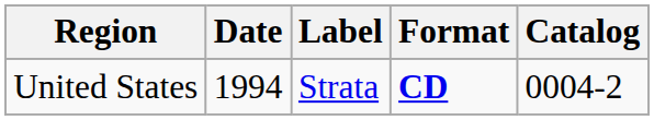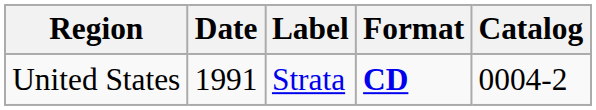 <table class="wikitable">
 <tr>
 <th>Region</th>
 <th>Date</th>
 <th>Label</th>
 <th>Format</th>
 <th>Catalog</th>
 </tr>
 <tr>
 <td>United States</td>
-<td>1994</td>
+<td>1991</td>
 <td><a href='#'>Strata</a></td>
 <td><strong><a href='#'>CD</a></strong></td>
 <td>0004-2</td>
 </tr>
 </table>
